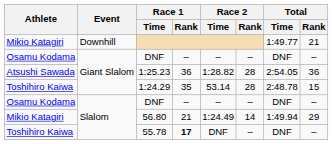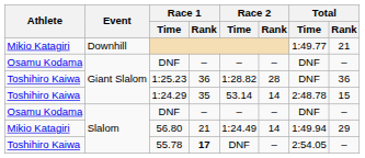 <table class="wikitable" style="font-size:90%">
 <tr>
 <th rowspan="2">Athlete</th>
 <th rowspan="2">Event</th>
 <th colspan="2">Race 1</th>
 <th colspan="2">Race 2</th>
 <th colspan="2">Total</th>
 </tr>
 <tr>
 <th>Time</th>
 <th>Rank</th>
 <th>Time</th>
 <th>Rank</th>
 <th>Time</th>
 <th>Rank</th>
 </tr>
 <tr>
 <td><a href='#'>Mikio Katagiri</a></td>
 <td>Downhill</td>
 <td colspan="4" bgcolor="wheat"></td>
 <td align="center">1:49.77</td>
 <td align="center">21</td>
 </tr>
 <tr>
 <td><a href='#'>Osamu Kodama</a></td>
 <td rowspan="3">Giant Slalom</td>
 <td align="center">DNF</td>
 <td align="center">–</td>
 <td align="center">–</td>
 <td align="center">–</td>
 <td align="center">DNF</td>
 <td align="center">–</td>
 </tr>
 <tr>
-<td><a href='#'>Atsushi Sawada</a></td>
+<td><a href='#'>Toshihiro Kaiwa</a></td>
 <td align="center">1:25.23</td>
 <td align="center">36</td>
 <td align="center">1:28.82</td>
 <td align="center">28</td>
-<td align="center">2:54.05</td>
+<td align="center">DNF</td>
 <td align="center">36</td>
 </tr>
 <tr>
 <td><a href='#'>Toshihiro Kaiwa</a></td>
 <td align="center">1:24.29</td>
 <td align="center">35</td>
 <td align="center">53.14</td>
-<td align="center">28</td>
+<td align="center">14</td>
 <td align="center">2:48.78</td>
 <td align="center">15</td>
 </tr>
 <tr>
 <td><a href='#'>Osamu Kodama</a></td>
 <td rowspan="3">Slalom</td>
 <td align="center">DNF</td>
 <td align="center">–</td>
 <td align="center">–</td>
 <td align="center">–</td>
 <td align="center">DNF</td>
 <td align="center">–</td>
 </tr>
 <tr>
 <td><a href='#'>Mikio Katagiri</a></td>
 <td align="center">56.80</td>
 <td align="center">21</td>
 <td align="center">1:24.49</td>
 <td align="center">14</td>
 <td align="center">1:49.94</td>
 <td align="center">29</td>
 </tr>
 <tr>
 <td><a href='#'>Toshihiro Kaiwa</a></td>
 <td align="center">55.78</td>
 <td align="center"><strong>17</strong></td>
 <td align="center">DNF</td>
 <td align="center">–</td>
-<td align="center">DNF</td>
+<td align="center">2:54.05</td>
 <td align="center">–</td>
 </tr>
 </table>
